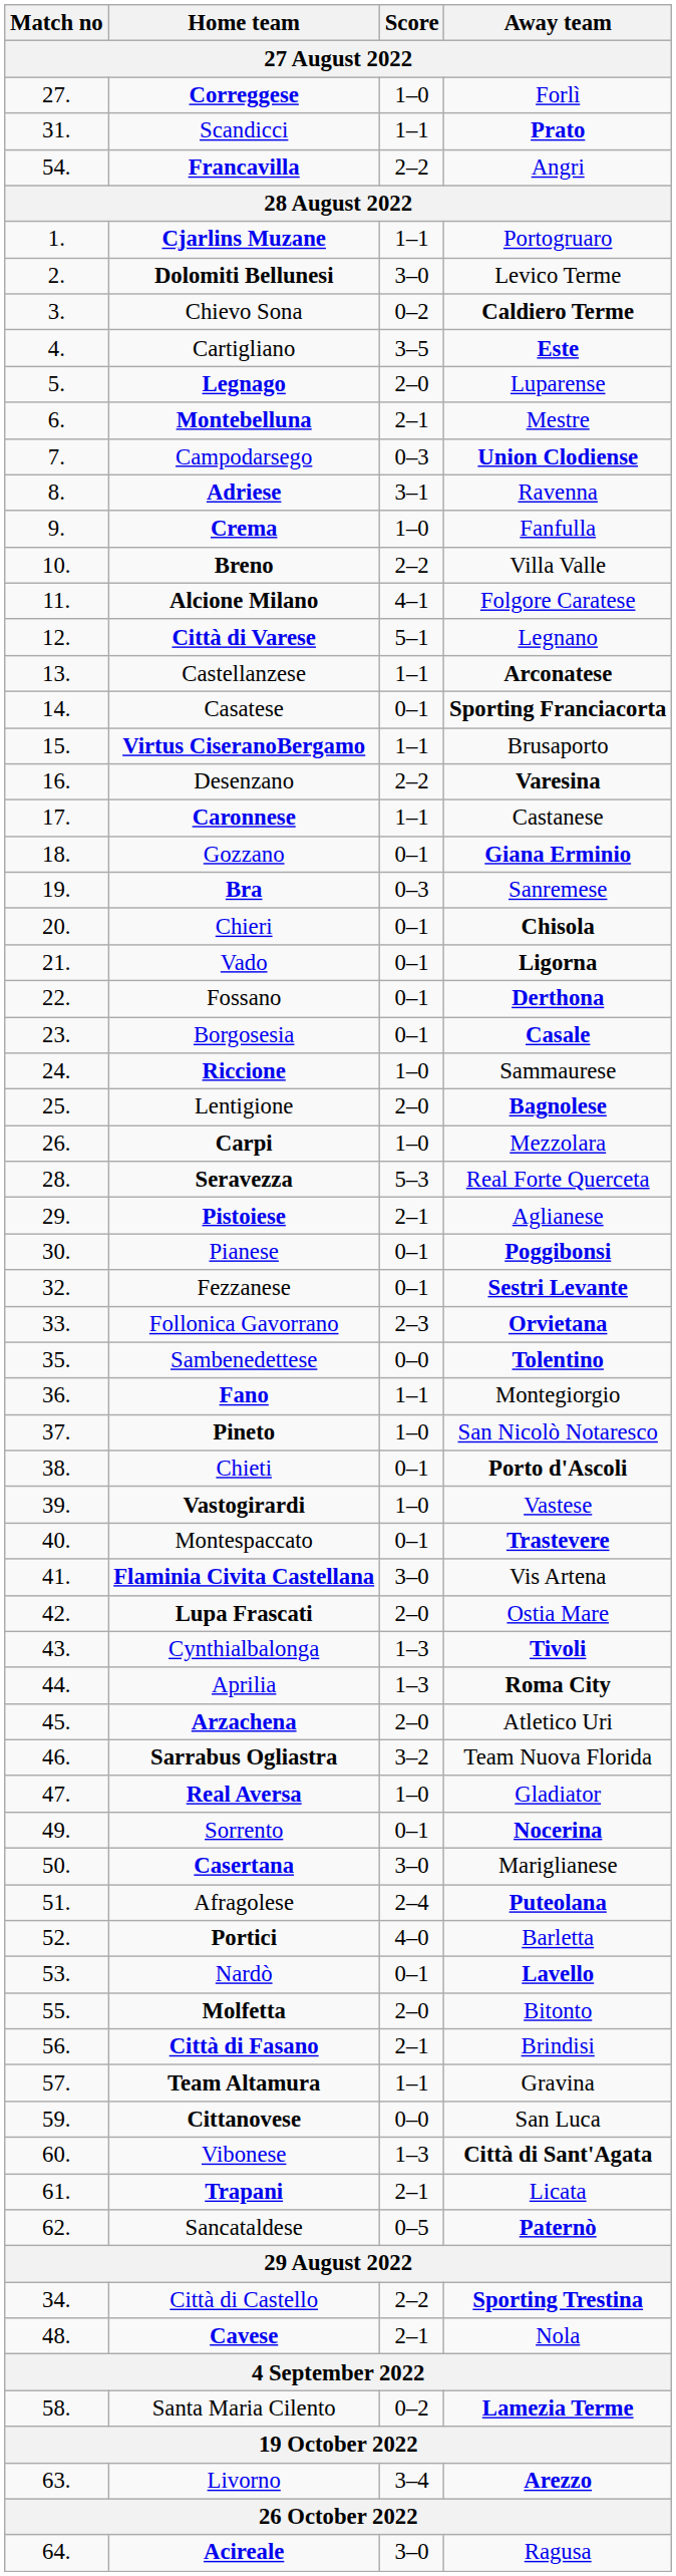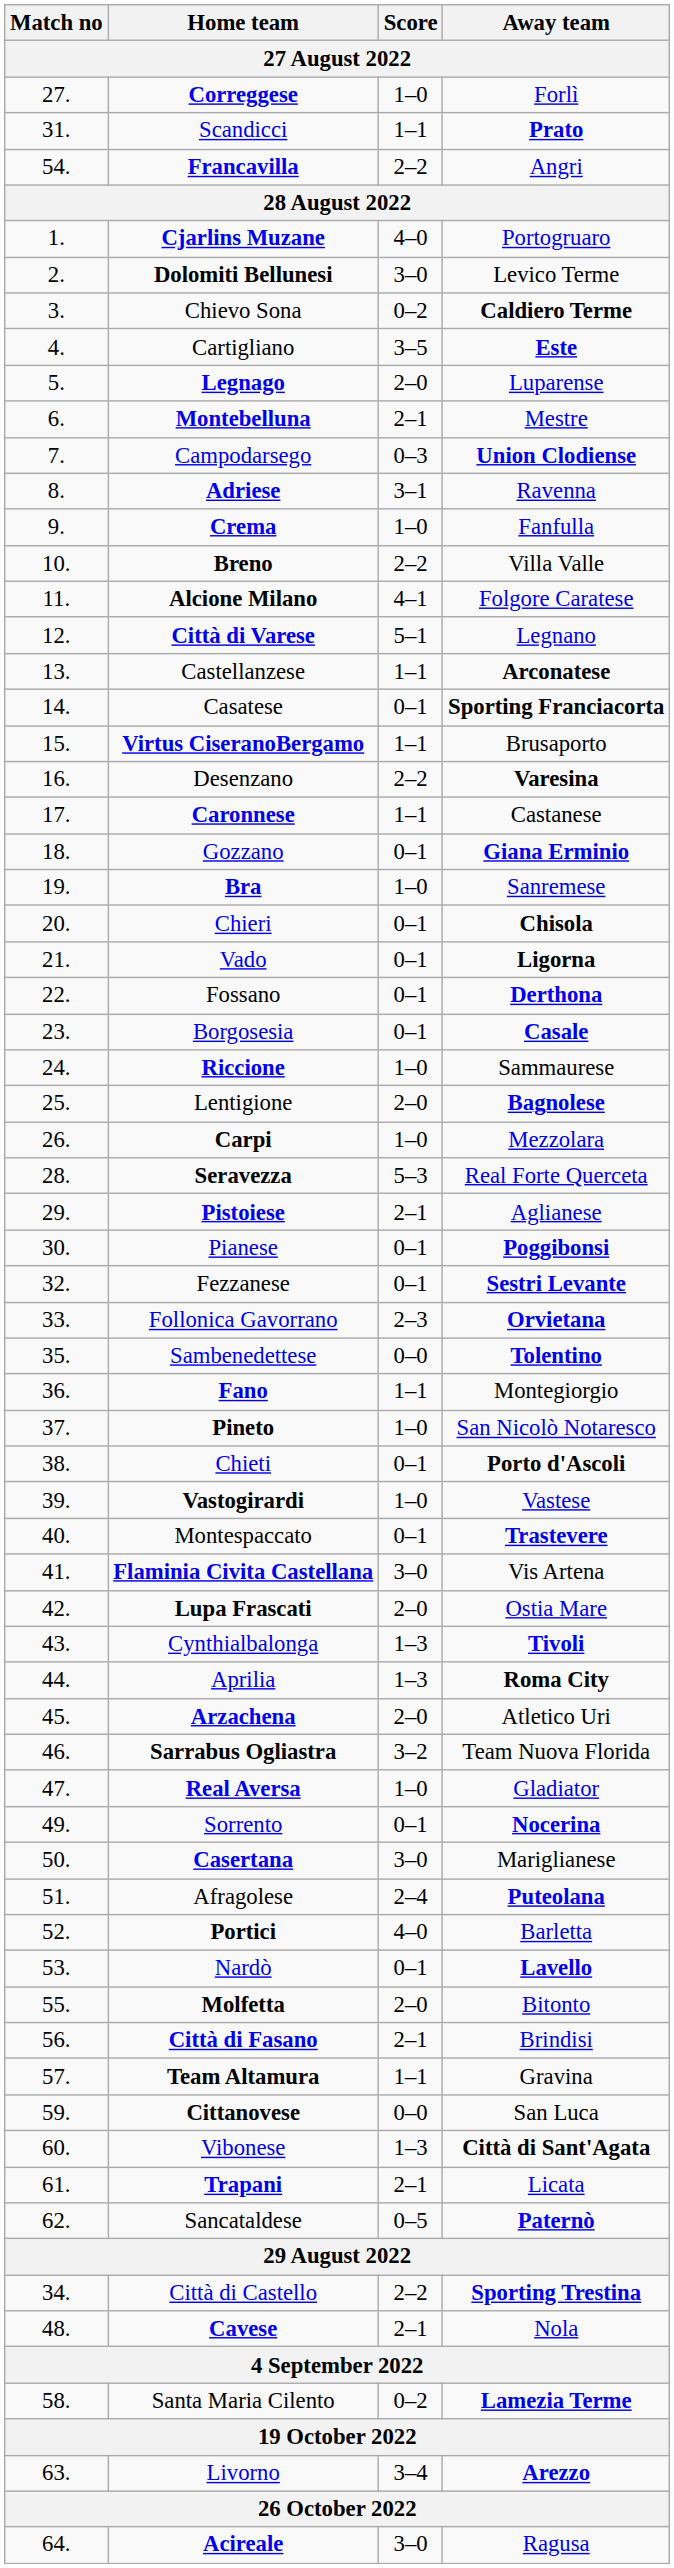 <table class="wikitable" style="text-align: center">
 <tr>
 <th>Match no</th>
 <th>Home team</th>
 <th>Score</th>
 <th>Away team</th>
 </tr>
 <tr>
 <th colspan="4">27 August 2022</th>
 </tr>
 <tr>
 <td>27.</td>
 <td><strong><a href='#'>Correggese</a></strong></td>
 <td>1–0</td>
 <td><a href='#'>Forlì</a></td>
 </tr>
 <tr>
 <td>31.</td>
 <td><a href='#'>Scandicci</a></td>
 <td>1–1 </td>
 <td><strong><a href='#'>Prato</a></strong></td>
 </tr>
 <tr>
 <td>54.</td>
 <td><strong><a href='#'>Francavilla</a></strong></td>
 <td>2–2 </td>
 <td><a href='#'>Angri</a></td>
 </tr>
 <tr>
 <th colspan="4">28 August 2022</th>
 </tr>
 <tr>
 <td>1.</td>
 <td><strong><a href='#'>Cjarlins Muzane</a></strong></td>
-<td>1–1 </td>
+<td>4–0</td>
 <td><a href='#'>Portogruaro</a></td>
 </tr>
 <tr>
 <td>2.</td>
 <td><strong>Dolomiti Bellunesi</strong></td>
 <td>3–0</td>
 <td>Levico Terme</td>
 </tr>
 <tr>
 <td>3.</td>
 <td>Chievo Sona</td>
 <td>0–2</td>
 <td><strong>Caldiero Terme</strong></td>
 </tr>
 <tr>
 <td>4.</td>
 <td>Cartigliano</td>
 <td>3–5</td>
 <td><strong><a href='#'>Este</a></strong></td>
 </tr>
 <tr>
 <td>5.</td>
 <td><strong><a href='#'>Legnago</a></strong></td>
 <td>2–0</td>
 <td><a href='#'>Luparense</a></td>
 </tr>
 <tr>
 <td>6.</td>
 <td><strong><a href='#'>Montebelluna</a></strong></td>
 <td>2–1</td>
 <td><a href='#'>Mestre</a></td>
 </tr>
 <tr>
 <td>7.</td>
 <td><a href='#'>Campodarsego</a></td>
 <td>0–3</td>
 <td><strong><a href='#'>Union Clodiense</a></strong></td>
 </tr>
 <tr>
 <td>8.</td>
 <td><strong><a href='#'>Adriese</a></strong></td>
 <td>3–1</td>
 <td><a href='#'>Ravenna</a></td>
 </tr>
 <tr>
 <td>9.</td>
 <td><strong><a href='#'>Crema</a></strong></td>
 <td>1–0</td>
 <td><a href='#'>Fanfulla</a></td>
 </tr>
 <tr>
 <td>10.</td>
 <td><strong>Breno</strong></td>
 <td>2–2 </td>
 <td>Villa Valle</td>
 </tr>
 <tr>
 <td>11.</td>
 <td><strong>Alcione Milano</strong></td>
 <td>4–1</td>
 <td><a href='#'>Folgore Caratese</a></td>
 </tr>
 <tr>
 <td>12.</td>
 <td><strong><a href='#'>Città di Varese</a></strong></td>
 <td>5–1</td>
 <td><a href='#'>Legnano</a></td>
 </tr>
 <tr>
 <td>13.</td>
 <td>Castellanzese</td>
 <td>1–1 </td>
 <td><strong>Arconatese</strong></td>
 </tr>
 <tr>
 <td>14.</td>
 <td>Casatese</td>
 <td>0–1</td>
 <td><strong>Sporting Franciacorta</strong></td>
 </tr>
 <tr>
 <td>15.</td>
 <td><strong><a href='#'>Virtus CiseranoBergamo</a></strong></td>
 <td>1–1 </td>
 <td>Brusaporto</td>
 </tr>
 <tr>
 <td>16.</td>
 <td>Desenzano</td>
 <td>2–2 </td>
 <td><strong>Varesina</strong></td>
 </tr>
 <tr>
 <td>17.</td>
 <td><strong><a href='#'>Caronnese</a></strong></td>
 <td>1–1 </td>
 <td>Castanese</td>
 </tr>
 <tr>
 <td>18.</td>
 <td><a href='#'>Gozzano</a></td>
 <td>0–1</td>
 <td><strong><a href='#'>Giana Erminio</a></strong></td>
 </tr>
 <tr>
 <td>19.</td>
 <td><strong><a href='#'>Bra</a></strong></td>
-<td>0–3</td>
+<td>1–0</td>
 <td><a href='#'>Sanremese</a></td>
 </tr>
 <tr>
 <td>20.</td>
 <td><a href='#'>Chieri</a></td>
 <td>0–1</td>
 <td><strong>Chisola</strong></td>
 </tr>
 <tr>
 <td>21.</td>
 <td><a href='#'>Vado</a></td>
 <td>0–1</td>
 <td><strong>Ligorna</strong></td>
 </tr>
 <tr>
 <td>22.</td>
 <td>Fossano</td>
 <td>0–1</td>
 <td><strong><a href='#'>Derthona</a></strong></td>
 </tr>
 <tr>
 <td>23.</td>
 <td><a href='#'>Borgosesia</a></td>
 <td>0–1</td>
 <td><strong><a href='#'>Casale</a></strong></td>
 </tr>
 <tr>
 <td>24.</td>
 <td><strong><a href='#'>Riccione</a></strong></td>
 <td>1–0</td>
 <td>Sammaurese</td>
 </tr>
 <tr>
 <td>25.</td>
 <td>Lentigione</td>
 <td>2–0</td>
 <td><strong><a href='#'>Bagnolese</a></strong></td>
 </tr>
 <tr>
 <td>26.</td>
 <td><strong>Carpi</strong></td>
 <td>1–0</td>
 <td><a href='#'>Mezzolara</a></td>
 </tr>
 <tr>
 <td>28.</td>
 <td><strong>Seravezza</strong></td>
 <td>5–3</td>
 <td><a href='#'>Real Forte Querceta</a></td>
 </tr>
 <tr>
 <td>29.</td>
 <td><strong><a href='#'>Pistoiese</a></strong></td>
 <td>2–1</td>
 <td><a href='#'>Aglianese</a></td>
 </tr>
 <tr>
 <td>30.</td>
 <td><a href='#'>Pianese</a></td>
 <td>0–1</td>
 <td><strong><a href='#'>Poggibonsi</a></strong></td>
 </tr>
 <tr>
 <td>32.</td>
 <td>Fezzanese</td>
 <td>0–1</td>
 <td><strong><a href='#'>Sestri Levante</a></strong></td>
 </tr>
 <tr>
 <td>33.</td>
 <td><a href='#'>Follonica Gavorrano</a></td>
 <td>2–3</td>
 <td><strong><a href='#'>Orvietana</a></strong></td>
 </tr>
 <tr>
 <td>35.</td>
 <td><a href='#'>Sambenedettese</a></td>
 <td>0–0 </td>
 <td><strong><a href='#'>Tolentino</a></strong></td>
 </tr>
 <tr>
 <td>36.</td>
 <td><strong><a href='#'>Fano</a></strong></td>
 <td>1–1 </td>
 <td>Montegiorgio</td>
 </tr>
 <tr>
 <td>37.</td>
 <td><strong>Pineto</strong></td>
 <td>1–0</td>
 <td><a href='#'>San Nicolò Notaresco</a></td>
 </tr>
 <tr>
 <td>38.</td>
 <td><a href='#'>Chieti</a></td>
 <td>0–1</td>
 <td><strong>Porto d'Ascoli</strong></td>
 </tr>
 <tr>
 <td>39.</td>
 <td><strong>Vastogirardi</strong></td>
 <td>1–0</td>
 <td><a href='#'>Vastese</a></td>
 </tr>
 <tr>
 <td>40.</td>
 <td>Montespaccato</td>
 <td>0–1</td>
 <td><strong><a href='#'>Trastevere</a></strong></td>
 </tr>
 <tr>
 <td>41.</td>
 <td><strong><a href='#'>Flaminia Civita Castellana</a></strong></td>
 <td>3–0</td>
 <td>Vis Artena</td>
 </tr>
 <tr>
 <td>42.</td>
 <td><strong>Lupa Frascati</strong></td>
 <td>2–0</td>
 <td><a href='#'>Ostia Mare</a></td>
 </tr>
 <tr>
 <td>43.</td>
 <td><a href='#'>Cynthialbalonga</a></td>
 <td>1–3</td>
 <td><strong><a href='#'>Tivoli</a></strong></td>
 </tr>
 <tr>
 <td>44.</td>
 <td><a href='#'>Aprilia</a></td>
 <td>1–3</td>
 <td><strong>Roma City</strong></td>
 </tr>
 <tr>
 <td>45.</td>
 <td><strong><a href='#'>Arzachena</a></strong></td>
 <td>2–0</td>
 <td>Atletico Uri</td>
 </tr>
 <tr>
 <td>46.</td>
 <td><strong>Sarrabus Ogliastra</strong></td>
 <td>3–2</td>
 <td>Team Nuova Florida</td>
 </tr>
 <tr>
 <td>47.</td>
 <td><strong><a href='#'>Real Aversa</a></strong></td>
 <td>1–0</td>
 <td><a href='#'>Gladiator</a></td>
 </tr>
 <tr>
 <td>49.</td>
 <td><a href='#'>Sorrento</a></td>
 <td>0–1</td>
 <td><strong><a href='#'>Nocerina</a></strong></td>
 </tr>
 <tr>
 <td>50.</td>
 <td><strong><a href='#'>Casertana</a></strong></td>
 <td>3–0</td>
 <td>Mariglianese</td>
 </tr>
 <tr>
 <td>51.</td>
 <td>Afragolese</td>
 <td>2–4</td>
 <td><strong><a href='#'>Puteolana</a></strong></td>
 </tr>
 <tr>
 <td>52.</td>
 <td><strong>Portici</strong></td>
 <td>4–0</td>
 <td><a href='#'>Barletta</a></td>
 </tr>
 <tr>
 <td>53.</td>
 <td><a href='#'>Nardò</a></td>
 <td>0–1</td>
 <td><strong><a href='#'>Lavello</a></strong></td>
 </tr>
 <tr>
 <td>55.</td>
 <td><strong>Molfetta</strong></td>
 <td>2–0</td>
 <td><a href='#'>Bitonto</a></td>
 </tr>
 <tr>
 <td>56.</td>
 <td><strong><a href='#'>Città di Fasano</a></strong></td>
 <td>2–1</td>
 <td><a href='#'>Brindisi</a></td>
 </tr>
 <tr>
 <td>57.</td>
 <td><strong>Team Altamura</strong></td>
 <td>1–1 </td>
 <td>Gravina</td>
 </tr>
 <tr>
 <td>59.</td>
 <td><strong>Cittanovese</strong></td>
 <td>0–0 </td>
 <td>San Luca</td>
 </tr>
 <tr>
 <td>60.</td>
 <td><a href='#'>Vibonese</a></td>
 <td>1–3</td>
 <td><strong>Città di Sant'Agata</strong></td>
 </tr>
 <tr>
 <td>61.</td>
 <td><strong><a href='#'>Trapani</a></strong></td>
 <td>2–1</td>
 <td><a href='#'>Licata</a></td>
 </tr>
 <tr>
 <td>62.</td>
 <td>Sancataldese</td>
 <td>0–5</td>
 <td><strong><a href='#'>Paternò</a></strong></td>
 </tr>
 <tr>
 <th colspan="4">29 August 2022</th>
 </tr>
 <tr>
 <td>34.</td>
 <td><a href='#'>Città di Castello</a></td>
 <td>2–2 </td>
 <td><strong><a href='#'>Sporting Trestina</a></strong></td>
 </tr>
 <tr>
 <td>48.</td>
 <td><strong><a href='#'>Cavese</a></strong></td>
 <td>2–1</td>
 <td><a href='#'>Nola</a></td>
 </tr>
 <tr>
 <th colspan="4">4 September 2022</th>
 </tr>
 <tr>
 <td>58.</td>
 <td>Santa Maria Cilento</td>
 <td>0–2</td>
 <td><strong><a href='#'>Lamezia Terme</a></strong></td>
 </tr>
 <tr>
 <th colspan="4">19 October 2022</th>
 </tr>
 <tr>
 <td>63.</td>
 <td><a href='#'>Livorno</a></td>
 <td>3–4</td>
 <td><a href='#'><strong>Arezzo</strong></a></td>
 </tr>
 <tr>
 <th colspan="4">26 October 2022</th>
 </tr>
 <tr>
 <td>64.</td>
 <td><a href='#'><strong>Acireale</strong></a></td>
 <td>3–0</td>
 <td><a href='#'>Ragusa</a></td>
 </tr>
 </table>
